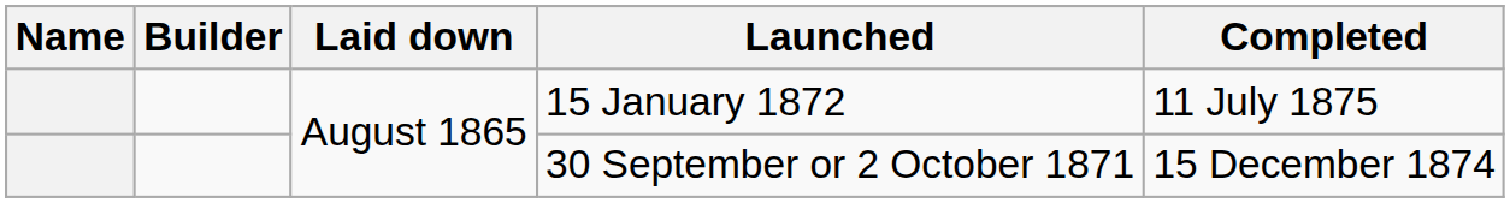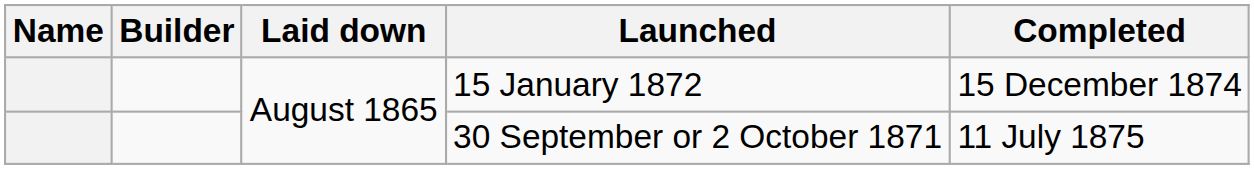 <table class="wikitable plainrowheaders">
 <tr>
 <th scope="col">Name</th>
 <th scope="col">Builder</th>
 <th scope="col">Laid down</th>
 <th scope="col">Launched</th>
 <th scope="col">Completed</th>
 </tr>
 <tr>
 <th scope="row"></th>
 <td></td>
 <td rowspan="2">August 1865</td>
 <td>15 January 1872</td>
-<td>11 July 1875</td>
+<td>15 December 1874</td>
 </tr>
 <tr>
 <th scope="row"></th>
 <td></td>
 <td>30 September or 2 October 1871</td>
-<td>15 December 1874</td>
+<td>11 July 1875</td>
 </tr>
 </table>
